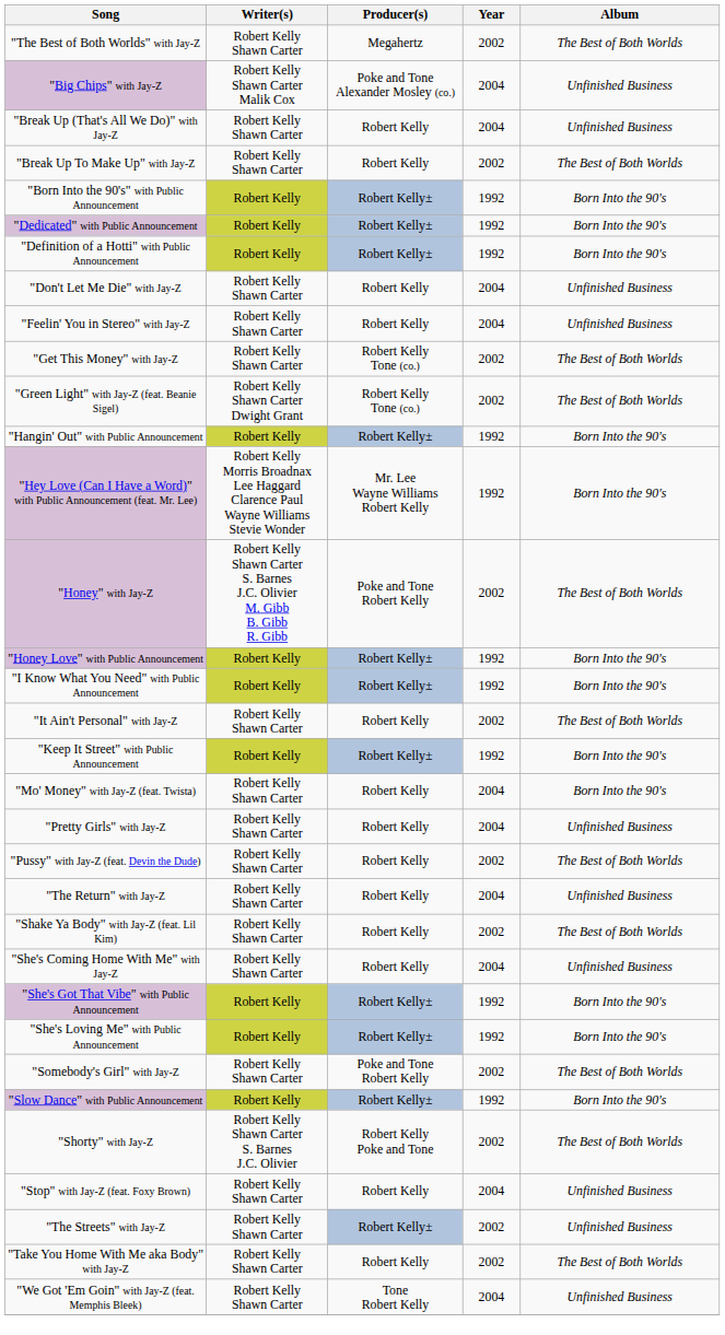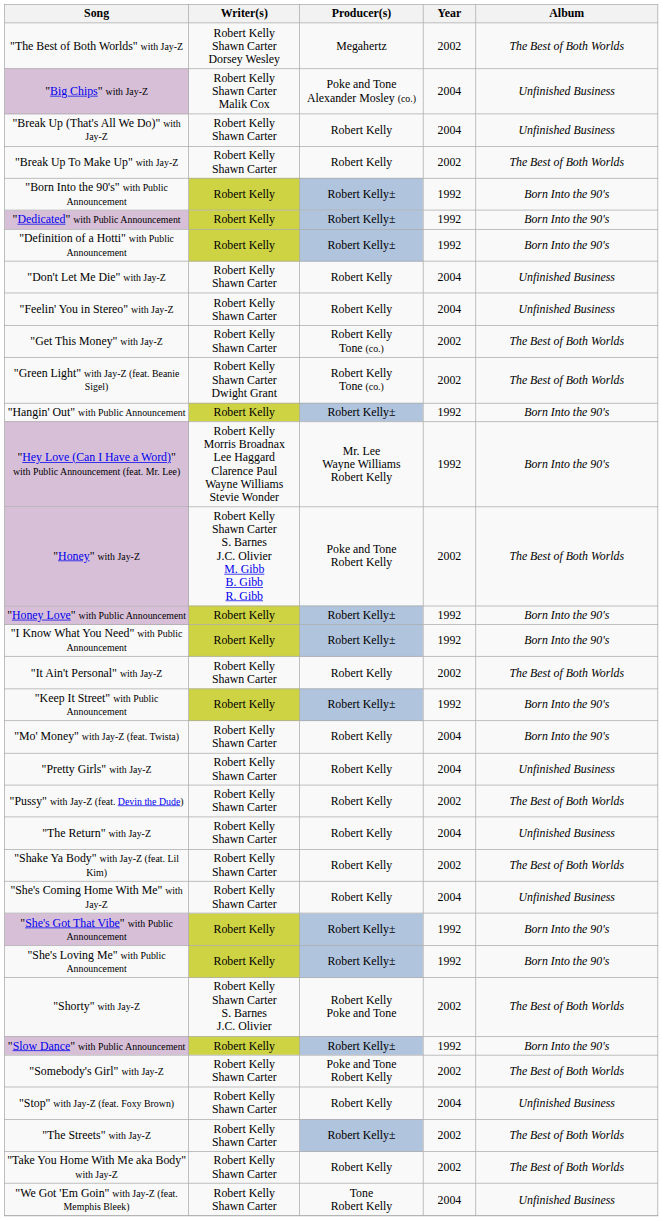 <table class="wikitable sortable " style="text-align:center; width:100%;">
 <tr>
 <th style="width:10%;">Song</th>
 <th style="width:5%;">Writer(s)</th>
 <th style="width:5%;">Producer(s)</th>
 <th style="width:2%;">Year</th>
 <th style="width:10%;">Album</th>
 </tr>
 <tr>
 <td>"The Best of Both Worlds" <small>with Jay-Z</small></td>
-<td>Robert Kelly<br>Shawn Carter</td>
+<td>Robert Kelly<br>Shawn Carter<br>Dorsey Wesley</td>
 <td>Megahertz</td>
 <td>2002</td>
 <td><em>The Best of Both Worlds</em></td>
 </tr>
 <tr>
 <td scope=row style="background-color:#D8BFD8">"<a href='#'>Big Chips</a>" <small>with Jay-Z</small></td>
 <td>Robert Kelly<br>Shawn Carter<br>Malik Cox</td>
 <td>Poke and Tone<br>Alexander Mosley <small>(co.)</small></td>
 <td>2004</td>
 <td><em>Unfinished Business</em></td>
 </tr>
 <tr>
 <td>"Break Up (That's All We Do)" <small>with Jay-Z</small></td>
 <td>Robert Kelly<br>Shawn Carter</td>
 <td>Robert Kelly</td>
 <td>2004</td>
 <td><em>Unfinished Business</em></td>
 </tr>
 <tr>
 <td>"Break Up To Make Up" <small>with Jay-Z</small></td>
 <td>Robert Kelly<br>Shawn Carter<br></td>
 <td>Robert Kelly</td>
 <td>2002</td>
 <td><em>The Best of Both Worlds</em></td>
 </tr>
 <tr>
 <td>"Born Into the 90's" <small>with Public Announcement</small></td>
 <td style="background-color:#ced343">Robert Kelly</td>
 <td style="background-color:#B0C4DE">Robert Kelly±</td>
 <td>1992</td>
 <td><em>Born Into the 90's</em></td>
 </tr>
 <tr>
 <td scope=row style="background-color:#D8BFD8">"<a href='#'>Dedicated</a>" <small>with Public Announcement</small></td>
 <td style="background-color:#ced343">Robert Kelly</td>
 <td style="background-color:#B0C4DE">Robert Kelly±</td>
 <td>1992</td>
 <td><em>Born Into the 90's</em></td>
 </tr>
 <tr>
 <td>"Definition of a Hotti" <small>with Public Announcement</small></td>
 <td style="background-color:#ced343">Robert Kelly</td>
 <td style="background-color:#B0C4DE">Robert Kelly±</td>
 <td>1992</td>
 <td><em>Born Into the 90's</em></td>
 </tr>
 <tr>
 <td>"Don't Let Me Die" <small>with Jay-Z</small></td>
 <td>Robert Kelly<br>Shawn Carter</td>
 <td>Robert Kelly</td>
 <td>2004</td>
 <td><em>Unfinished Business</em></td>
 </tr>
 <tr>
 <td>"Feelin' You in Stereo" <small>with Jay-Z</small></td>
 <td>Robert Kelly<br>Shawn Carter<br></td>
 <td>Robert Kelly</td>
 <td>2004</td>
 <td><em>Unfinished Business</em></td>
 </tr>
 <tr>
 <td>"Get This Money" <small>with Jay-Z</small></td>
 <td>Robert Kelly<br>Shawn Carter</td>
 <td>Robert Kelly<br>Tone <small>(co.)</small></td>
 <td>2002</td>
 <td><em>The Best of Both Worlds</em></td>
 </tr>
 <tr>
 <td>"Green Light" <small>with Jay-Z (feat. Beanie Sigel)</small></td>
 <td>Robert Kelly<br>Shawn Carter<br>Dwight Grant</td>
 <td>Robert Kelly<br>Tone <small>(co.)</small></td>
 <td>2002</td>
 <td><em>The Best of Both Worlds</em></td>
 </tr>
 <tr>
 <td>"Hangin' Out" <small>with Public Announcement</small></td>
 <td style="background-color:#ced343">Robert Kelly</td>
 <td style="background-color:#B0C4DE">Robert Kelly±</td>
 <td>1992</td>
 <td><em>Born Into the 90's</em></td>
 </tr>
 <tr>
 <td scope=row style="background-color:#D8BFD8">"<a href='#'>Hey Love (Can I Have a Word)</a>"<br> <small>with Public Announcement (feat. Mr. Lee)</small></td>
 <td>Robert Kelly<br>Morris Broadnax<br>Lee Haggard<br>Clarence Paul<br>Wayne Williams<br>Stevie Wonder</td>
 <td>Mr. Lee<br>Wayne Williams<br>Robert Kelly</td>
 <td>1992</td>
 <td><em>Born Into the 90's</em></td>
 </tr>
 <tr>
 <td scope=row style="background-color:#D8BFD8">"<a href='#'>Honey</a>" <small>with Jay-Z</small></td>
 <td>Robert Kelly<br>Shawn Carter<br>S. Barnes<br> J.C. Olivier<br><a href='#'>M. Gibb<br> B. Gibb<br> R. Gibb</a></td>
 <td>Poke and Tone<br>Robert Kelly</td>
 <td>2002</td>
 <td><em>The Best of Both Worlds</em></td>
 </tr>
 <tr>
 <td scope=row style="background-color:#D8BFD8">"<a href='#'>Honey Love</a>" <small>with Public Announcement</small></td>
 <td style="background-color:#ced343">Robert Kelly</td>
 <td style="background-color:#B0C4DE">Robert Kelly±</td>
 <td>1992</td>
 <td><em>Born Into the 90's</em></td>
 </tr>
 <tr>
 <td>"I Know What You Need" <small>with Public Announcement</small></td>
 <td style="background-color:#ced343">Robert Kelly</td>
 <td style="background-color:#B0C4DE">Robert Kelly±</td>
 <td>1992</td>
 <td><em>Born Into the 90's</em></td>
 </tr>
 <tr>
 <td>"It Ain't Personal" <small>with Jay-Z</small></td>
 <td>Robert Kelly<br>Shawn Carter<br></td>
 <td>Robert Kelly</td>
 <td>2002</td>
 <td><em>The Best of Both Worlds</em></td>
 </tr>
 <tr>
 <td>"Keep It Street" <small>with Public Announcement</small></td>
 <td style="background-color:#ced343">Robert Kelly</td>
 <td style="background-color:#B0C4DE">Robert Kelly±</td>
 <td>1992</td>
 <td><em>Born Into the 90's</em></td>
 </tr>
 <tr>
 <td>"Mo' Money" <small>with Jay-Z (feat. Twista)</small></td>
 <td>Robert Kelly<br>Shawn Carter<br></td>
 <td>Robert Kelly</td>
 <td>2004</td>
 <td><em>Born Into the 90's</em></td>
 </tr>
 <tr>
 <td>"Pretty Girls" <small>with Jay-Z</small></td>
 <td>Robert Kelly<br>Shawn Carter<br></td>
 <td>Robert Kelly</td>
 <td>2004</td>
 <td><em>Unfinished Business</em></td>
 </tr>
 <tr>
 <td>"Pussy" <small>with Jay-Z (feat. <a href='#'>Devin the Dude</a>)</small></td>
 <td>Robert Kelly<br>Shawn Carter<br></td>
 <td>Robert Kelly</td>
 <td>2002</td>
 <td><em>The Best of Both Worlds</em></td>
 </tr>
 <tr>
 <td>"The Return" <small>with Jay-Z</small></td>
 <td>Robert Kelly<br>Shawn Carter<br></td>
 <td>Robert Kelly</td>
 <td>2004</td>
 <td><em>Unfinished Business</em></td>
 </tr>
 <tr>
 <td>"Shake Ya Body" <small>with Jay-Z (feat. Lil Kim)</small></td>
 <td>Robert Kelly<br>Shawn Carter<br></td>
 <td>Robert Kelly</td>
 <td>2002</td>
 <td><em>The Best of Both Worlds</em></td>
 </tr>
 <tr>
 <td>"She's Coming Home With Me" <small>with Jay-Z</small></td>
 <td>Robert Kelly<br>Shawn Carter<br></td>
 <td>Robert Kelly</td>
 <td>2004</td>
 <td><em>Unfinished Business</em></td>
 </tr>
 <tr>
 <td scope=row style="background-color:#D8BFD8">"<a href='#'>She's Got That Vibe</a>" <small>with Public Announcement</small></td>
 <td style="background-color:#ced343">Robert Kelly</td>
 <td style="background-color:#B0C4DE">Robert Kelly±</td>
 <td>1992</td>
 <td><em>Born Into the 90's</em></td>
 </tr>
 <tr>
 <td>"She's Loving Me" <small>with Public Announcement</small></td>
 <td style="background-color:#ced343">Robert Kelly</td>
 <td style="background-color:#B0C4DE">Robert Kelly±</td>
 <td>1992</td>
 <td><em>Born Into the 90's</em></td>
 </tr>
 <tr>
-<td>"Somebody's Girl" <small>with Jay-Z</small></td>
-<td>Robert Kelly<br>Shawn Carter<br></td>
-<td>Poke and Tone<br>Robert Kelly</td>
+<td>"Shorty" <small>with Jay-Z</small></td>
+<td>Robert Kelly<br>Shawn Carter<br>S. Barnes<br> J.C. Olivier</td>
+<td>Robert Kelly<br>Poke and Tone</td>
 <td>2002</td>
 <td><em>The Best of Both Worlds</em></td>
 </tr>
 <tr>
 <td scope=row style="background-color:#D8BFD8">"<a href='#'>Slow Dance</a>" <small>with Public Announcement</small></td>
 <td style="background-color:#ced343">Robert Kelly</td>
 <td style="background-color:#B0C4DE">Robert Kelly±</td>
 <td>1992</td>
 <td><em>Born Into the 90's</em></td>
 </tr>
 <tr>
-<td>"Shorty" <small>with Jay-Z</small></td>
-<td>Robert Kelly<br>Shawn Carter<br>S. Barnes<br> J.C. Olivier</td>
-<td>Robert Kelly<br>Poke and Tone</td>
+<td>"Somebody's Girl" <small>with Jay-Z</small></td>
+<td>Robert Kelly<br>Shawn Carter<br></td>
+<td>Poke and Tone<br>Robert Kelly</td>
 <td>2002</td>
 <td><em>The Best of Both Worlds</em></td>
 </tr>
 <tr>
 <td>"Stop" <small>with Jay-Z (feat. Foxy Brown)</small></td>
 <td>Robert Kelly<br>Shawn Carter</td>
 <td>Robert Kelly</td>
 <td>2004</td>
 <td><em>Unfinished Business</em></td>
 </tr>
 <tr>
 <td>"The Streets" <small>with Jay-Z</small></td>
 <td>Robert Kelly<br>Shawn Carter</td>
 <td style="background-color:#B0C4DE">Robert Kelly±</td>
 <td>2002</td>
-<td><em>Unfinished Business</em></td>
+<td><em>The Best of Both Worlds</em></td>
 </tr>
 <tr>
 <td>"Take You Home With Me aka Body" <small>with Jay-Z</small></td>
 <td>Robert Kelly<br>Shawn Carter<br></td>
 <td>Robert Kelly</td>
 <td>2002</td>
 <td><em>The Best of Both Worlds</em></td>
 </tr>
 <tr>
 <td>"We Got 'Em Goin" <small>with Jay-Z (feat. Memphis Bleek)</small></td>
 <td>Robert Kelly<br>Shawn Carter<br></td>
 <td>Tone<br>Robert Kelly</td>
 <td>2004</td>
 <td><em>Unfinished Business</em></td>
 </tr>
 <tr>
 </tr>
 </table>
